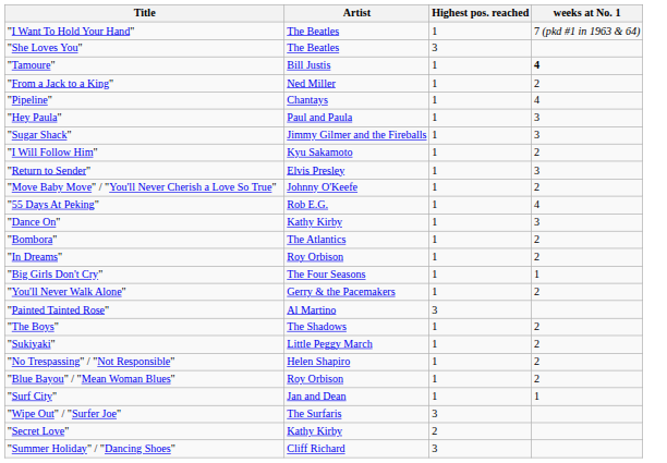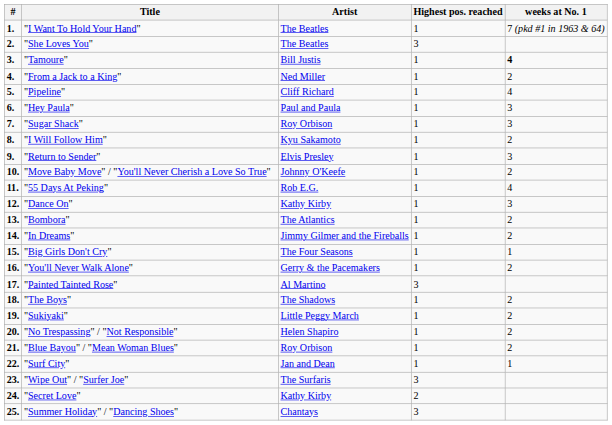 <table class="wikitable sortable">
 <tr>
+<th>#</th>
 <th width="400">Title</th>
 <th>Artist</th>
 <th>Highest pos. reached</th>
 <th>weeks at No. 1</th>
 </tr>
 <tr>
+<td><strong>1.</strong></td>
 <td>"<a href='#'>I Want To Hold Your Hand</a>"</td>
 <td><a href='#'>The Beatles</a></td>
 <td>1</td>
 <td>7 <em>(pkd #1 in 1963 & 64)</em></td>
 </tr>
 <tr>
+<td><strong>2.</strong></td>
 <td>"<a href='#'>She Loves You</a>"</td>
 <td><a href='#'>The Beatles</a></td>
 <td>3</td>
 <td></td>
 </tr>
 <tr>
+<td><strong>3.</strong></td>
 <td>"<a href='#'>Tamoure</a>"</td>
 <td><a href='#'>Bill Justis</a></td>
 <td>1</td>
 <td><strong>4</strong></td>
 </tr>
 <tr>
+<td><strong>4.</strong></td>
 <td>"<a href='#'>From a Jack to a King</a>"</td>
 <td><a href='#'>Ned Miller</a></td>
 <td>1</td>
 <td>2</td>
 </tr>
 <tr>
+<td><strong>5.</strong></td>
 <td>"<a href='#'>Pipeline</a>"</td>
-<td><a href='#'>Chantays</a></td>
+<td><a href='#'>Cliff Richard</a></td>
 <td>1</td>
 <td>4</td>
 </tr>
 <tr>
+<td><strong>6.</strong></td>
 <td>"<a href='#'>Hey Paula</a>"</td>
 <td><a href='#'>Paul and Paula</a></td>
 <td>1</td>
 <td>3</td>
 </tr>
 <tr>
+<td><strong>7.</strong></td>
 <td>"<a href='#'>Sugar Shack</a>"</td>
-<td><a href='#'>Jimmy Gilmer and the Fireballs</a></td>
+<td><a href='#'>Roy Orbison</a></td>
 <td>1</td>
 <td>3</td>
 </tr>
 <tr>
+<td><strong>8.</strong></td>
 <td>"<a href='#'>I Will Follow Him</a>"</td>
 <td><a href='#'>Kyu Sakamoto</a></td>
 <td>1</td>
 <td>2</td>
 </tr>
 <tr>
+<td><strong>9.</strong></td>
 <td>"<a href='#'>Return to Sender</a>"</td>
 <td><a href='#'>Elvis Presley</a></td>
 <td>1</td>
 <td>3</td>
 </tr>
 <tr>
+<td><strong>10.</strong></td>
 <td>"<a href='#'>Move Baby Move</a>" / "<a href='#'>You'll Never Cherish a Love So True</a>"</td>
 <td><a href='#'>Johnny O'Keefe</a></td>
 <td>1</td>
 <td>2</td>
 </tr>
 <tr>
+<td><strong>11.</strong></td>
 <td>"<a href='#'>55 Days At Peking</a>"</td>
 <td><a href='#'>Rob E.G.</a></td>
 <td>1</td>
 <td>4</td>
 </tr>
 <tr>
+<td><strong>12.</strong></td>
 <td>"<a href='#'>Dance On</a>"</td>
 <td><a href='#'>Kathy Kirby</a></td>
 <td>1</td>
 <td>3</td>
 </tr>
 <tr>
+<td><strong>13.</strong></td>
 <td>"<a href='#'>Bombora</a>"</td>
 <td><a href='#'>The Atlantics</a></td>
 <td>1</td>
 <td>2</td>
 </tr>
 <tr>
+<td><strong>14.</strong></td>
 <td>"<a href='#'>In Dreams</a>"</td>
-<td><a href='#'>Roy Orbison</a></td>
+<td><a href='#'>Jimmy Gilmer and the Fireballs</a></td>
 <td>1</td>
 <td>2</td>
 </tr>
 <tr>
+<td><strong>15.</strong></td>
 <td>"<a href='#'>Big Girls Don't Cry</a>"</td>
 <td><a href='#'>The Four Seasons</a></td>
 <td>1</td>
 <td>1</td>
 </tr>
 <tr>
+<td><strong>16.</strong></td>
 <td>"<a href='#'>You'll Never Walk Alone</a>"</td>
 <td><a href='#'>Gerry & the Pacemakers</a></td>
 <td>1</td>
 <td>2</td>
 </tr>
 <tr>
+<td><strong>17.</strong></td>
 <td>"<a href='#'>Painted Tainted Rose</a>"</td>
 <td><a href='#'>Al Martino</a></td>
 <td>3</td>
 <td></td>
 </tr>
 <tr>
+<td><strong>18.</strong></td>
 <td>"<a href='#'>The Boys</a>"</td>
 <td><a href='#'>The Shadows</a></td>
 <td>1</td>
 <td>2</td>
 </tr>
 <tr>
+<td><strong>19.</strong></td>
 <td>"<a href='#'>Sukiyaki</a>"</td>
 <td><a href='#'>Little Peggy March</a></td>
 <td>1</td>
 <td>2</td>
 </tr>
 <tr>
+<td><strong>20.</strong></td>
 <td>"<a href='#'>No Trespassing</a>" / "<a href='#'>Not Responsible</a>"</td>
 <td><a href='#'>Helen Shapiro</a></td>
 <td>1</td>
 <td>2</td>
 </tr>
 <tr>
+<td><strong>21.</strong></td>
 <td>"<a href='#'>Blue Bayou</a>" / "<a href='#'>Mean Woman Blues</a>"</td>
 <td><a href='#'>Roy Orbison</a></td>
 <td>1</td>
 <td>2</td>
 </tr>
 <tr>
+<td><strong>22.</strong></td>
 <td>"<a href='#'>Surf City</a>"</td>
 <td><a href='#'>Jan and Dean</a></td>
 <td>1</td>
 <td>1</td>
 </tr>
 <tr>
+<td><strong>23.</strong></td>
 <td>"<a href='#'>Wipe Out</a>" / "<a href='#'>Surfer Joe</a>"</td>
 <td><a href='#'>The Surfaris</a></td>
 <td>3</td>
 <td></td>
 </tr>
 <tr>
+<td><strong>24.</strong></td>
 <td>"<a href='#'>Secret Love</a>"</td>
 <td><a href='#'>Kathy Kirby</a></td>
 <td>2</td>
 <td></td>
 </tr>
 <tr>
+<td><strong>25.</strong></td>
 <td>"<a href='#'>Summer Holiday</a>" / "<a href='#'>Dancing Shoes</a>"</td>
-<td><a href='#'>Cliff Richard</a></td>
+<td><a href='#'>Chantays</a></td>
 <td>3</td>
 <td></td>
 </tr>
 </table>
